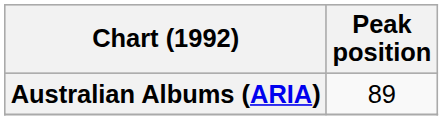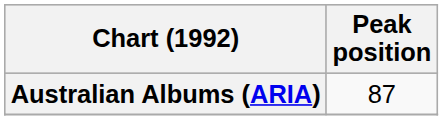 <table class="wikitable sortable plainrowheaders" style="text-align:center">
 <tr>
 <th scope="col">Chart (1992)</th>
 <th scope="col">Peak<br>position</th>
 </tr>
 <tr>
 <th scope="row">Australian Albums (<a href='#'>ARIA</a>)</th>
-<td>89</td>
+<td>87</td>
 </tr>
 <tr>
 </tr>
 <tr>
 </tr>
 <tr>
 </tr>
 </table>
